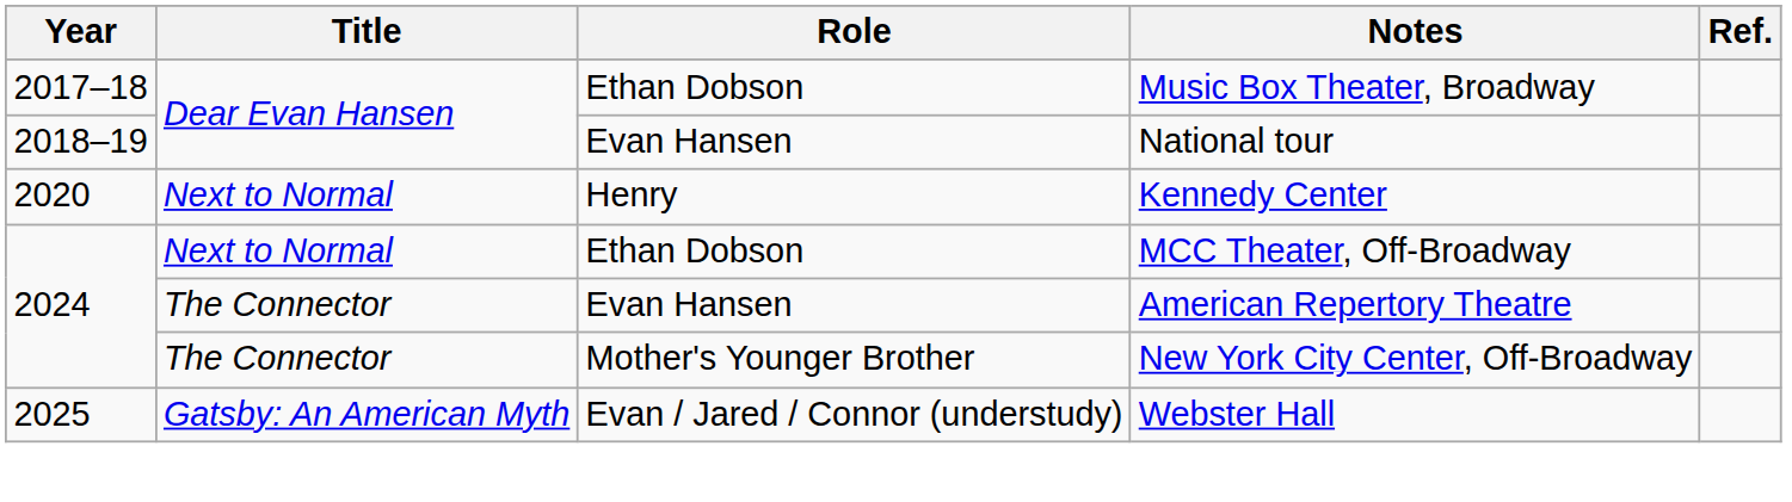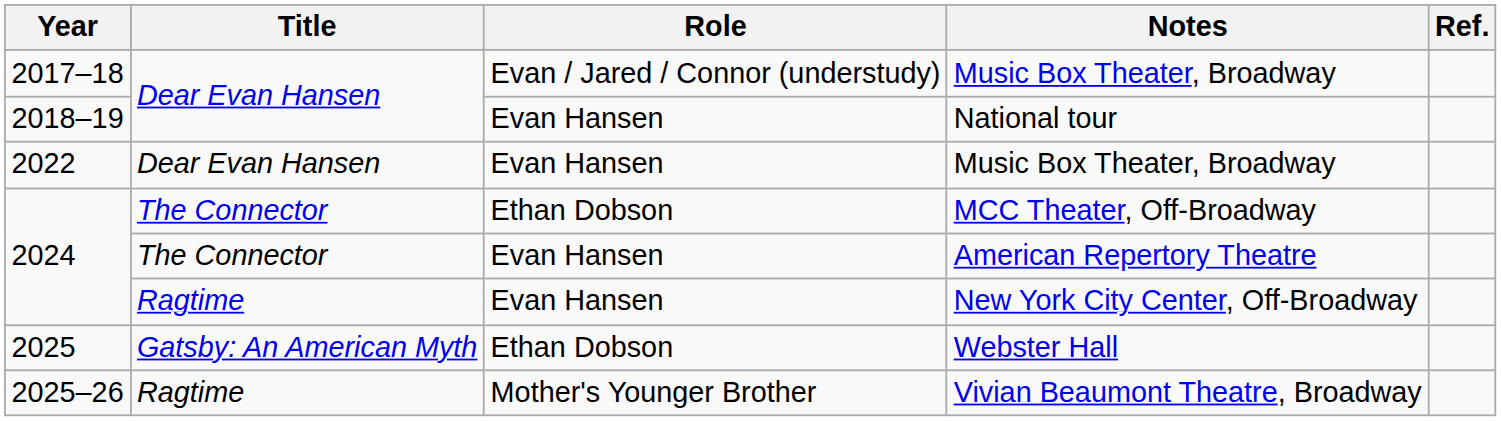 <table class="wikitable">
 <tr>
 <th>Year</th>
 <th>Title</th>
 <th>Role</th>
 <th>Notes</th>
 <th>Ref.</th>
 </tr>
 <tr>
 <td>2017–18</td>
 <td rowspan = "2"><em><a href='#'>Dear Evan Hansen</a></em></td>
-<td>Ethan Dobson</td>
+<td>Evan / Jared / Connor (understudy)</td>
 <td><a href='#'>Music Box Theater</a>, Broadway</td>
 <td></td>
 </tr>
 <tr>
 <td>2018–19</td>
 <td>Evan Hansen</td>
 <td>National tour</td>
 <td></td>
 </tr>
 <tr>
-<td>2020</td>
-<td><em><a href='#'>Next to Normal</a></em></td>
-<td>Henry</td>
-<td><a href='#'>Kennedy Center</a></td>
+<td>2022</td>
+<td><em>Dear Evan Hansen</em></td>
+<td>Evan Hansen</td>
+<td>Music Box Theater, Broadway</td>
 <td></td>
 </tr>
 <tr>
 <td rowspan=3>2024</td>
-<td><em><a href='#'>Next to Normal</a></em></td>
+<td><em><a href='#'>The Connector</a></em></td>
 <td>Ethan Dobson</td>
 <td><a href='#'>MCC Theater</a>, Off-Broadway</td>
 <td></td>
 </tr>
 <tr>
 <td><em>The Connector</em></td>
 <td>Evan Hansen</td>
 <td><a href='#'>American Repertory Theatre</a></td>
 <td></td>
 </tr>
 <tr>
-<td><em>The Connector</em></td>
-<td>Mother's Younger Brother</td>
+<td><a href='#'><em>Ragtime</em></a></td>
+<td>Evan Hansen</td>
 <td><a href='#'>New York City Center</a>, Off-Broadway</td>
 <td></td>
 </tr>
 <tr>
 <td>2025</td>
 <td><em><a href='#'>Gatsby: An American Myth</a></em></td>
-<td>Evan / Jared / Connor (understudy)</td>
+<td>Ethan Dobson</td>
 <td><a href='#'>Webster Hall</a></td>
 <td></td>
 </tr>
+<tr>
+<td>2025–26</td>
+<td><em>Ragtime</em></td>
+<td>Mother's Younger Brother</td>
+<td><a href='#'>Vivian Beaumont Theatre</a>, Broadway</td>
+<td></td>
+</tr>
 </table>
